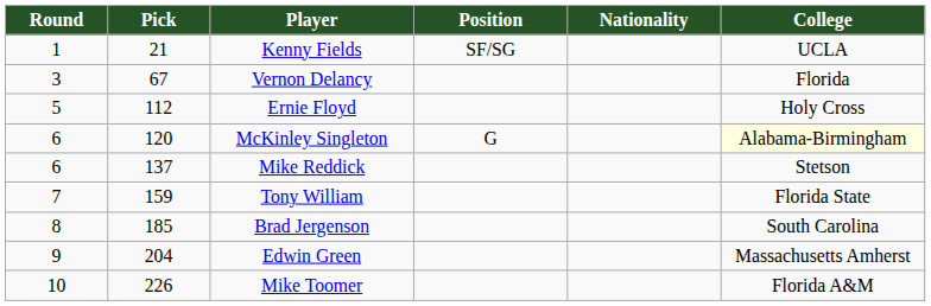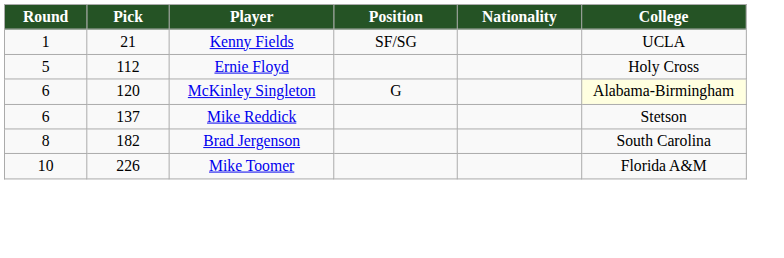 <table class="wikitable sortable sortable">
 <tr>
 <th style="background:#255325; color:#FFFFFF" width="10%">Round</th>
 <th style="background:#255325; color:#FFFFFF" width="10%">Pick</th>
 <th style="background:#255325; color:#FFFFFF" width="20%">Player</th>
 <th style="background:#255325; color:#FFFFFF" width="15%">Position</th>
 <th style="background:#255325; color:#FFFFFF" width="15%">Nationality</th>
 <th style="background:#255325; color:#FFFFFF" width="20%">College</th>
 </tr>
 <tr style="text-align: center">
 <td>1</td>
 <td>21</td>
 <td><a href='#'>Kenny Fields</a></td>
 <td>SF/SG</td>
 <td></td>
 <td>UCLA</td>
-</tr>
-<tr style="text-align: center">
-<td>3</td>
-<td>67</td>
-<td><a href='#'>Vernon Delancy</a></td>
-<td></td>
-<td></td>
-<td>Florida</td>
 </tr>
 <tr style="text-align: center">
 <td>5</td>
 <td>112</td>
 <td><a href='#'>Ernie Floyd</a></td>
 <td></td>
 <td></td>
 <td>Holy Cross</td>
 </tr>
 <tr style="text-align: center">
 <td>6</td>
 <td>120</td>
 <td><a href='#'>McKinley Singleton</a></td>
 <td>G</td>
 <td></td>
 <td style="background: lightyellow;">Alabama-Birmingham</td>
 </tr>
 <tr style="text-align: center">
 <td>6</td>
 <td>137</td>
 <td><a href='#'>Mike Reddick</a></td>
 <td></td>
 <td></td>
 <td>Stetson</td>
 </tr>
 <tr style="text-align: center">
-<td>7</td>
-<td>159</td>
-<td><a href='#'>Tony William</a></td>
-<td></td>
-<td></td>
-<td>Florida State</td>
-</tr>
-<tr style="text-align: center">
 <td>8</td>
-<td>185</td>
+<td>182</td>
 <td><a href='#'>Brad Jergenson</a></td>
 <td></td>
 <td></td>
 <td>South Carolina</td>
-</tr>
-<tr style="text-align: center">
-<td>9</td>
-<td>204</td>
-<td><a href='#'>Edwin Green</a></td>
-<td></td>
-<td></td>
-<td>Massachusetts Amherst</td>
 </tr>
 <tr style="text-align: center">
 <td>10</td>
 <td>226</td>
 <td><a href='#'>Mike Toomer</a></td>
 <td></td>
 <td></td>
 <td>Florida A&M</td>
 </tr>
 </table>
